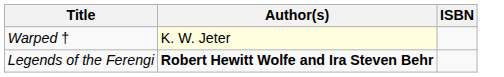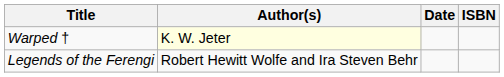 <table class="wikitable">
 <tr>
 <th>Title</th>
 <th>Author(s)</th>
+<th>Date</th>
 <th>ISBN</th>
 </tr>
 <tr>
 <td><em>Warped</em> †</td>
 <td style="background: lightyellow;">K. W. Jeter</td>
 <td></td>
+<td></td>
 </tr>
 <tr>
 <td><em>Legends of the Ferengi</em></td>
-<td><strong>Robert Hewitt Wolfe and Ira Steven Behr</strong></td>
+<td>Robert Hewitt Wolfe and Ira Steven Behr</td>
+<td></td>
 <td></td>
 </tr>
 </table>
